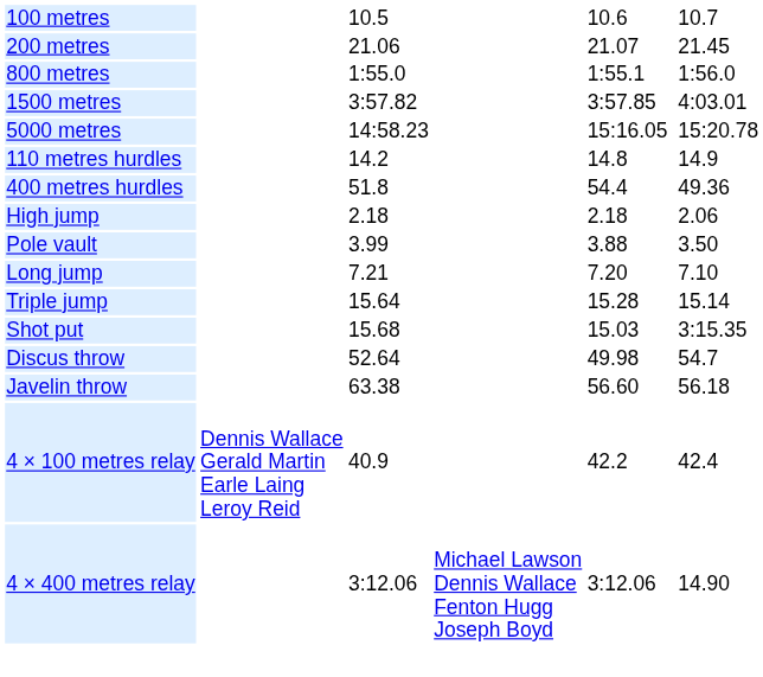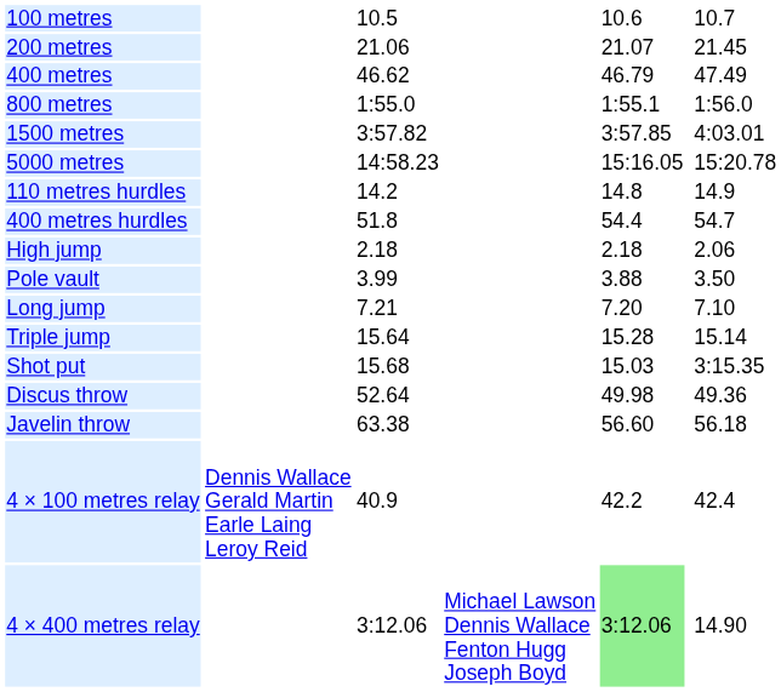 <table>
 <tr>
 <td bgcolor = DDEEFF><a href='#'>100 metres</a></td>
 <td></td>
 <td>10.5</td>
 <td></td>
 <td>10.6</td>
 <td></td>
 <td>10.7</td>
 </tr>
 <tr>
 <td bgcolor = DDEEFF><a href='#'>200 metres</a></td>
 <td></td>
 <td>21.06</td>
 <td></td>
 <td>21.07</td>
 <td></td>
 <td>21.45</td>
+</tr>
+<tr>
+<td bgcolor = DDEEFF><a href='#'>400 metres</a></td>
+<td></td>
+<td>46.62</td>
+<td></td>
+<td>46.79</td>
+<td></td>
+<td>47.49</td>
 </tr>
 <tr>
 <td bgcolor = DDEEFF><a href='#'>800 metres</a></td>
 <td></td>
 <td>1:55.0</td>
 <td></td>
 <td>1:55.1</td>
 <td></td>
 <td>1:56.0</td>
 </tr>
 <tr>
 <td bgcolor = DDEEFF><a href='#'>1500 metres</a></td>
 <td></td>
 <td>3:57.82</td>
 <td></td>
 <td>3:57.85</td>
 <td></td>
 <td>4:03.01</td>
 </tr>
 <tr>
 <td bgcolor = DDEEFF><a href='#'>5000 metres</a></td>
 <td></td>
 <td>14:58.23</td>
 <td></td>
 <td>15:16.05</td>
 <td></td>
 <td>15:20.78</td>
 </tr>
 <tr>
 <td bgcolor = DDEEFF><a href='#'>110 metres hurdles</a></td>
 <td></td>
 <td>14.2</td>
 <td></td>
 <td>14.8</td>
 <td></td>
 <td>14.9</td>
 </tr>
 <tr>
 <td bgcolor = DDEEFF><a href='#'>400 metres hurdles</a></td>
 <td></td>
 <td>51.8</td>
 <td></td>
 <td>54.4</td>
 <td></td>
-<td>49.36</td>
+<td>54.7</td>
 </tr>
 <tr>
 <td bgcolor = DDEEFF><a href='#'>High jump</a></td>
 <td></td>
 <td>2.18</td>
 <td></td>
 <td>2.18</td>
 <td></td>
 <td>2.06</td>
 </tr>
 <tr>
 <td bgcolor = DDEEFF><a href='#'>Pole vault</a></td>
 <td></td>
 <td>3.99</td>
 <td></td>
 <td>3.88</td>
 <td></td>
 <td>3.50</td>
 </tr>
 <tr>
 <td bgcolor = DDEEFF><a href='#'>Long jump</a></td>
 <td></td>
 <td>7.21</td>
 <td></td>
 <td>7.20</td>
 <td></td>
 <td>7.10</td>
 </tr>
 <tr>
 <td bgcolor = DDEEFF><a href='#'>Triple jump</a></td>
 <td></td>
 <td>15.64</td>
 <td></td>
 <td>15.28</td>
 <td></td>
 <td>15.14</td>
 </tr>
 <tr>
 <td bgcolor = DDEEFF><a href='#'>Shot put</a></td>
 <td></td>
 <td>15.68</td>
 <td></td>
 <td>15.03</td>
 <td></td>
 <td>3:15.35</td>
 </tr>
 <tr>
 <td bgcolor = DDEEFF><a href='#'>Discus throw</a></td>
 <td></td>
 <td>52.64</td>
 <td></td>
 <td>49.98</td>
 <td></td>
-<td>54.7</td>
+<td>49.36</td>
 </tr>
 <tr>
 <td bgcolor = DDEEFF><a href='#'>Javelin throw</a></td>
 <td></td>
 <td>63.38</td>
 <td></td>
 <td>56.60</td>
 <td></td>
 <td>56.18</td>
 </tr>
 <tr>
 <td bgcolor = DDEEFF><a href='#'>4 × 100 metres relay</a></td>
 <td> <br> <a href='#'>Dennis Wallace</a> <br> <a href='#'>Gerald Martin</a> <br> <a href='#'>Earle Laing</a> <br> <a href='#'>Leroy Reid</a></td>
 <td>40.9</td>
 <td></td>
 <td>42.2</td>
 <td></td>
 <td>42.4</td>
 </tr>
 <tr>
 <td bgcolor = DDEEFF><a href='#'>4 × 400 metres relay</a></td>
 <td></td>
 <td>3:12.06</td>
 <td> <br> <a href='#'>Michael Lawson</a> <br> <a href='#'>Dennis Wallace</a> <br> <a href='#'>Fenton Hugg</a> <br> <a href='#'>Joseph Boyd</a></td>
-<td>3:12.06</td>
+<td style="background: lightgreen;">3:12.06</td>
 <td></td>
 <td>14.90</td>
 </tr>
 </table>
